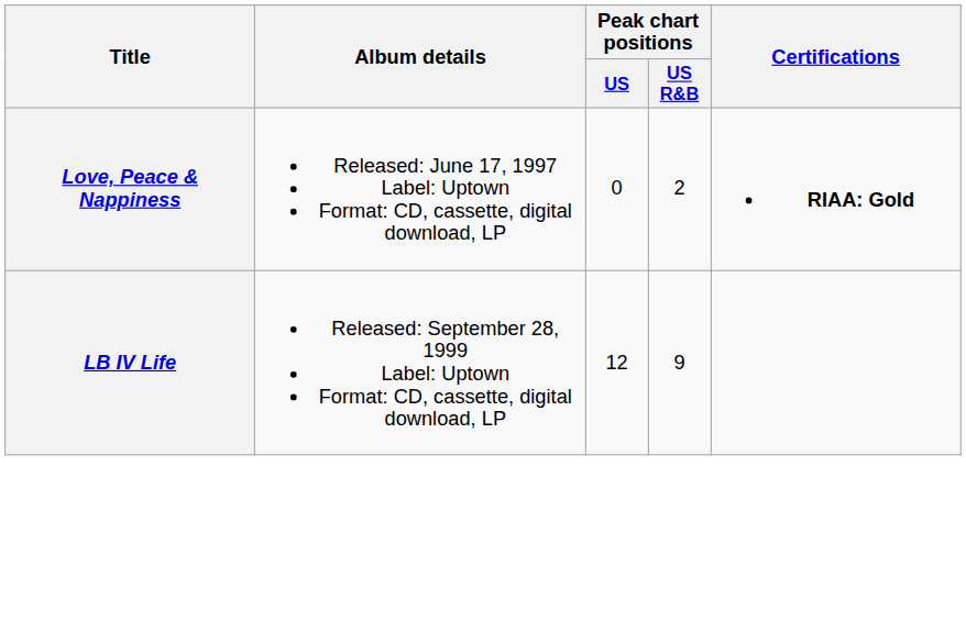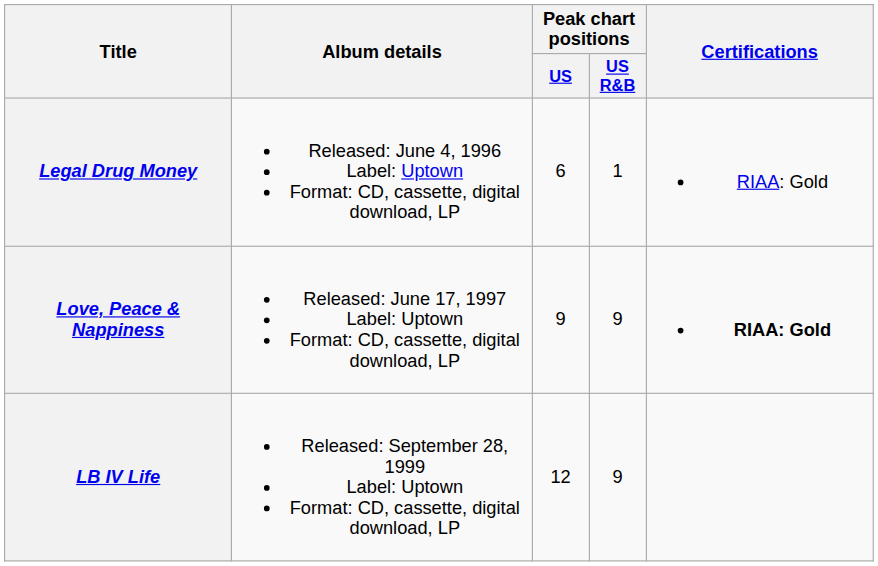 <table class="wikitable plainrowheaders" style="text-align:center;">
 <tr>
 <th scope="col" rowspan="2" style="width:12em;">Title</th>
 <th scope="col" rowspan="2" style="width:16em;">Album details</th>
 <th scope="col" colspan="2">Peak chart positions</th>
 <th scope="col" rowspan="2" style="width:12em;"><a href='#'>Certifications</a></th>
 </tr>
 <tr>
 <th scope="col" style="width:3em;font-size:90%;"><a href='#'>US</a></th>
 <th scope="col" style="width:3em;font-size:90%;"><a href='#'>US R&B</a></th>
 </tr>
 <tr>
+<th scope="row"><em><a href='#'>Legal Drug Money</a></em></th>
+<td><br><ul><li>Released: June 4, 1996</li><li>Label: <a href='#'>Uptown</a></li><li>Format: CD, cassette, digital download, LP</li></ul></td>
+<td>6</td>
+<td>1</td>
+<td><br><ul><li><a href='#'>RIAA</a>: Gold</li></ul></td>
+</tr>
+<tr>
 <th scope="row"><em><a href='#'>Love, Peace & Nappiness</a></em></th>
 <td><br><ul><li>Released: June 17, 1997</li><li>Label: Uptown</li><li>Format: CD, cassette, digital download, LP</li></ul></td>
-<td>0</td>
-<td>2</td>
+<td>9</td>
+<td>9</td>
 <td><strong><br><ul><li>RIAA: Gold</li></ul></strong></td>
 </tr>
 <tr>
 <th scope="row"><em><a href='#'>LB IV Life</a></em></th>
 <td><br><ul><li>Released: September 28, 1999</li><li>Label: Uptown</li><li>Format: CD, cassette, digital download, LP</li></ul></td>
 <td>12</td>
 <td>9</td>
 <td></td>
 </tr>
 </table>
